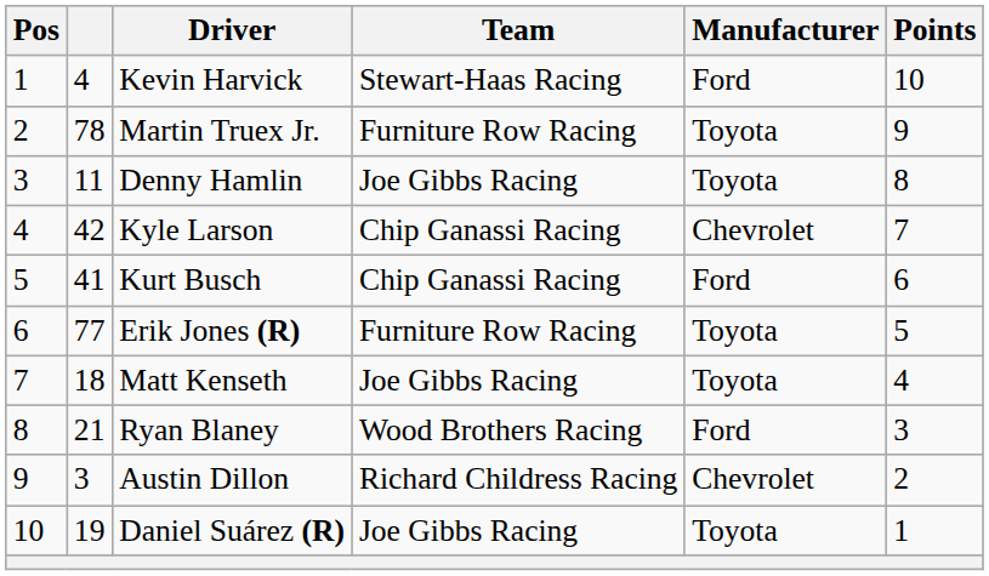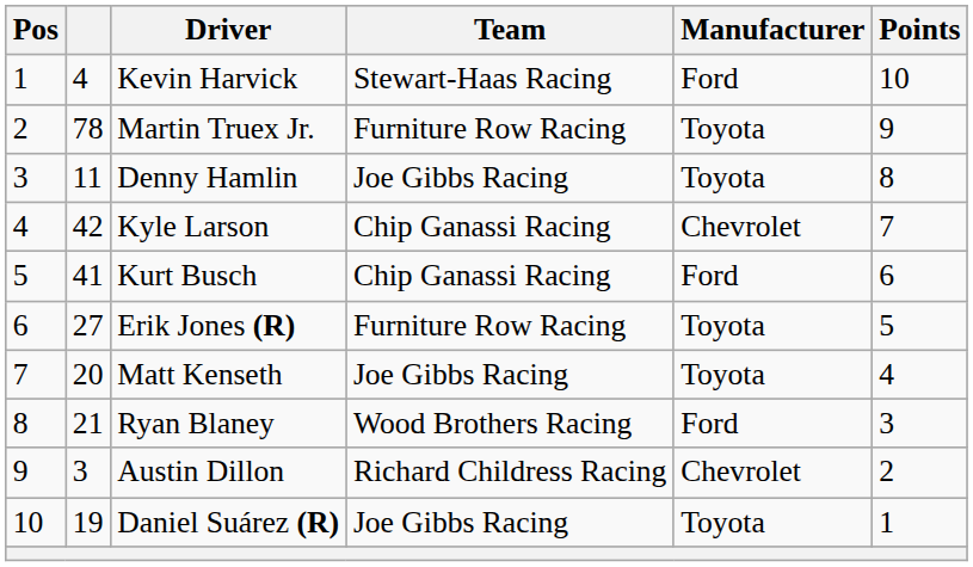 <table class="wikitable" style="font-size:98%">
 <tr>
 <th>Pos</th>
 <th></th>
 <th>Driver</th>
 <th>Team</th>
 <th>Manufacturer</th>
 <th>Points</th>
 </tr>
 <tr>
 <td>1</td>
 <td>4</td>
 <td>Kevin Harvick</td>
 <td>Stewart-Haas Racing</td>
 <td>Ford</td>
 <td>10</td>
 </tr>
 <tr>
 <td>2</td>
 <td>78</td>
 <td>Martin Truex Jr.</td>
 <td>Furniture Row Racing</td>
 <td>Toyota</td>
 <td>9</td>
 </tr>
 <tr>
 <td>3</td>
 <td>11</td>
 <td>Denny Hamlin</td>
 <td>Joe Gibbs Racing</td>
 <td>Toyota</td>
 <td>8</td>
 </tr>
 <tr>
 <td>4</td>
 <td>42</td>
 <td>Kyle Larson</td>
 <td>Chip Ganassi Racing</td>
 <td>Chevrolet</td>
 <td>7</td>
 </tr>
 <tr>
 <td>5</td>
 <td>41</td>
 <td>Kurt Busch</td>
 <td>Chip Ganassi Racing</td>
 <td>Ford</td>
 <td>6</td>
 </tr>
 <tr>
 <td>6</td>
-<td>77</td>
+<td>27</td>
 <td>Erik Jones <strong>(R)</strong></td>
 <td>Furniture Row Racing</td>
 <td>Toyota</td>
 <td>5</td>
 </tr>
 <tr>
 <td>7</td>
-<td>18</td>
+<td>20</td>
 <td>Matt Kenseth</td>
 <td>Joe Gibbs Racing</td>
 <td>Toyota</td>
 <td>4</td>
 </tr>
 <tr>
 <td>8</td>
 <td>21</td>
 <td>Ryan Blaney</td>
 <td>Wood Brothers Racing</td>
 <td>Ford</td>
 <td>3</td>
 </tr>
 <tr>
 <td>9</td>
 <td>3</td>
 <td>Austin Dillon</td>
 <td>Richard Childress Racing</td>
 <td>Chevrolet</td>
 <td>2</td>
 </tr>
 <tr>
 <td>10</td>
 <td>19</td>
 <td>Daniel Suárez <strong>(R)</strong></td>
 <td>Joe Gibbs Racing</td>
 <td>Toyota</td>
 <td>1</td>
 </tr>
 <tr>
 <th colspan="6"></th>
 </tr>
 </table>
